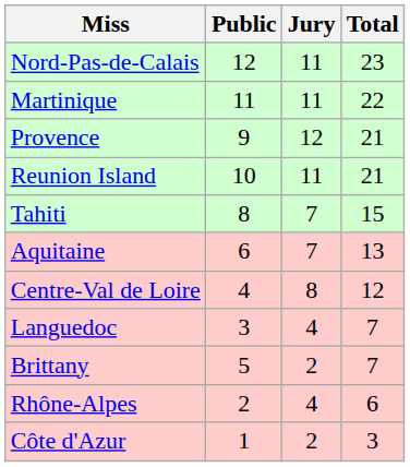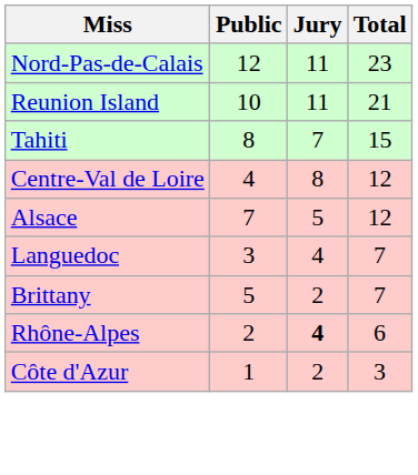 <table class="wikitable sortable">
 <tr>
 <th scope=col>Miss</th>
 <th scope=col>Public</th>
 <th scope=col>Jury</th>
 <th scope=col>Total</th>
 </tr>
 <tr align="center" bgcolor="D0FFD0">
 <td align="left"><a href='#'>Nord-Pas-de-Calais</a></td>
 <td>12</td>
 <td>11</td>
 <td>23</td>
 </tr>
 <tr align="center" bgcolor="D0FFD0">
-<td align="left"><a href='#'>Martinique</a></td>
-<td>11</td>
-<td>11</td>
-<td>22</td>
-</tr>
-<tr align="center" bgcolor="D0FFD0">
-<td align="left"><a href='#'>Provence</a></td>
-<td>9</td>
-<td>12</td>
-<td>21</td>
-</tr>
-<tr align="center" bgcolor="D0FFD0">
 <td align="left"><a href='#'>Reunion Island</a></td>
 <td>10</td>
 <td>11</td>
 <td>21</td>
 </tr>
 <tr align="center" bgcolor="D0FFD0">
 <td align="left"><a href='#'>Tahiti</a></td>
 <td>8</td>
 <td>7</td>
 <td>15</td>
 </tr>
 <tr align="center" bgcolor="FFCCCC">
-<td align="left"><a href='#'>Aquitaine</a></td>
-<td>6</td>
-<td>7</td>
-<td>13</td>
-</tr>
-<tr align="center" bgcolor="FFCCCC">
 <td align="left"><a href='#'>Centre-Val de Loire</a></td>
 <td>4</td>
 <td>8</td>
+<td>12</td>
+</tr>
+<tr align="center" bgcolor="FFCCCC">
+<td align="left"><a href='#'>Alsace</a></td>
+<td>7</td>
+<td>5</td>
 <td>12</td>
 </tr>
 <tr align="center" bgcolor="FFCCCC">
 <td align="left"><a href='#'>Languedoc</a></td>
 <td>3</td>
 <td>4</td>
 <td>7</td>
 </tr>
 <tr align="center" bgcolor="FFCCCC">
 <td align="left"><a href='#'>Brittany</a></td>
 <td>5</td>
 <td>2</td>
 <td>7</td>
 </tr>
 <tr align="center" bgcolor="FFCCCC">
 <td align="left"><a href='#'>Rhône-Alpes</a></td>
 <td>2</td>
-<td>4</td>
+<td><strong>4</strong></td>
 <td>6</td>
 </tr>
 <tr align="center" bgcolor="FFCCCC">
 <td align="left"><a href='#'>Côte d'Azur</a></td>
 <td>1</td>
 <td>2</td>
 <td>3</td>
 </tr>
 </table>
